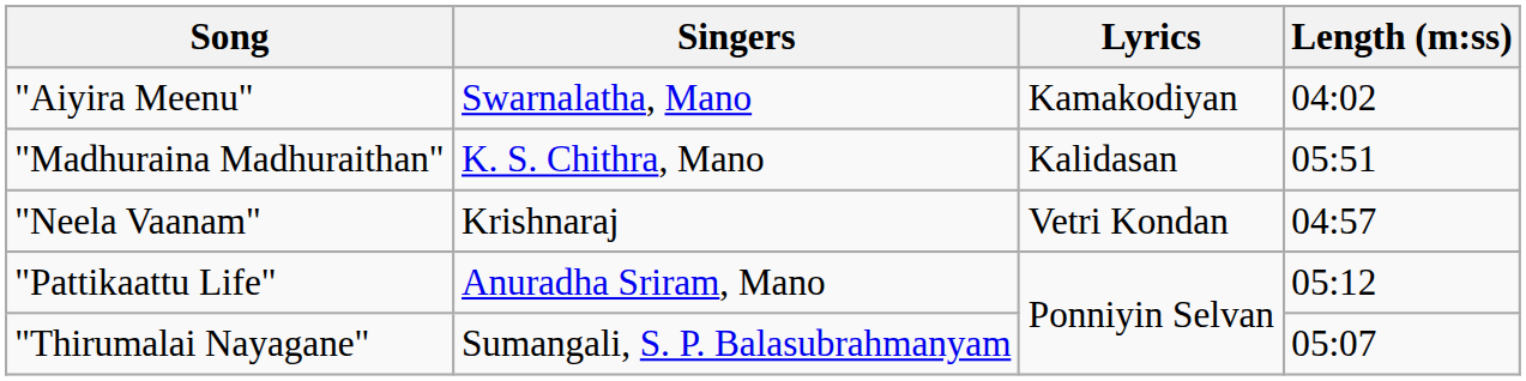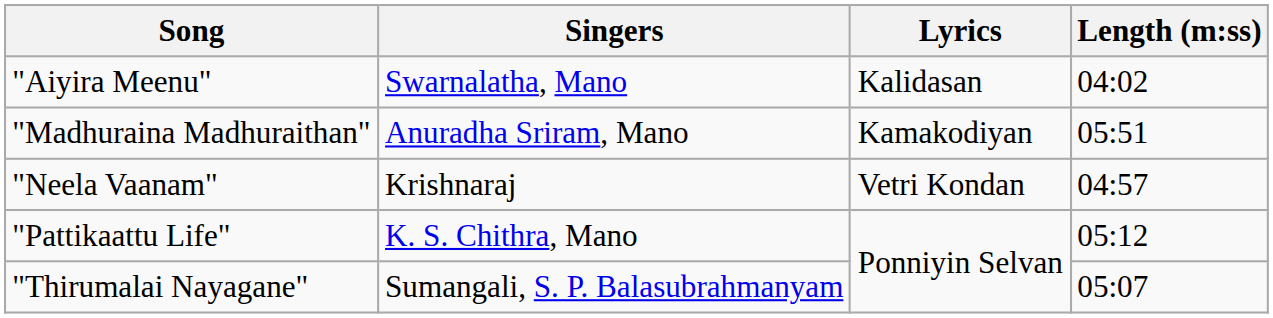 <table class="wikitable" style="font-size: 95%;">
 <tr>
 <th>Song</th>
 <th>Singers</th>
 <th>Lyrics</th>
 <th>Length (m:ss)</th>
 </tr>
 <tr>
 <td>"Aiyira Meenu"</td>
 <td><a href='#'>Swarnalatha</a>, <a href='#'>Mano</a></td>
-<td>Kamakodiyan</td>
+<td>Kalidasan</td>
 <td>04:02</td>
 </tr>
 <tr>
 <td>"Madhuraina Madhuraithan"</td>
-<td><a href='#'>K. S. Chithra</a>, Mano</td>
-<td>Kalidasan</td>
+<td><a href='#'>Anuradha Sriram</a>, Mano</td>
+<td>Kamakodiyan</td>
 <td>05:51</td>
 </tr>
 <tr>
 <td>"Neela Vaanam"</td>
 <td>Krishnaraj</td>
 <td>Vetri Kondan</td>
 <td>04:57</td>
 </tr>
 <tr>
 <td>"Pattikaattu Life"</td>
-<td><a href='#'>Anuradha Sriram</a>, Mano</td>
+<td><a href='#'>K. S. Chithra</a>, Mano</td>
 <td rowspan=2>Ponniyin Selvan</td>
 <td>05:12</td>
 </tr>
 <tr>
 <td>"Thirumalai Nayagane"</td>
 <td>Sumangali, <a href='#'>S. P. Balasubrahmanyam</a></td>
 <td>05:07</td>
 </tr>
 </table>
